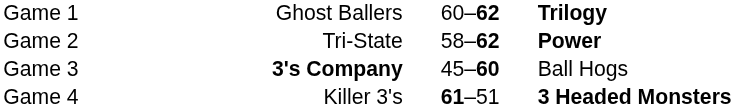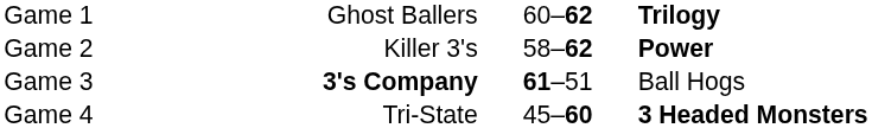 <table style="width:100%;" cellspacing="1">
 <tr>
 <th width=15%></th>
 <th width=25%></th>
 <th width=10%></th>
 <th width=25%></th>
 </tr>
 <tr style=font-size:90%>
 <td align=right>Game 1</td>
 <td align=right>Ghost Ballers</td>
 <td align=center>60–<strong>62</strong></td>
 <td><strong>Trilogy</strong></td>
 <td></td>
 </tr>
 <tr style=font-size:90%>
 <td align=right>Game 2</td>
-<td align=right>Tri-State</td>
+<td align=right>Killer 3's</td>
 <td align=center>58–<strong>62</strong></td>
 <td><strong>Power</strong></td>
 <td></td>
 </tr>
 <tr style=font-size:90%>
 <td align=right>Game 3</td>
 <td align=right><strong>3's Company</strong></td>
-<td align=center>45–<strong>60</strong></td>
+<td align=center><strong>61</strong>–51</td>
 <td>Ball Hogs</td>
 <td></td>
 </tr>
 <tr style=font-size:90%>
 <td align=right>Game 4</td>
-<td align=right>Killer 3's</td>
-<td align=center><strong>61</strong>–51</td>
+<td align=right>Tri-State</td>
+<td align=center>45–<strong>60</strong></td>
 <td><strong>3 Headed Monsters</strong></td>
 <td></td>
 </tr>
 </table>
